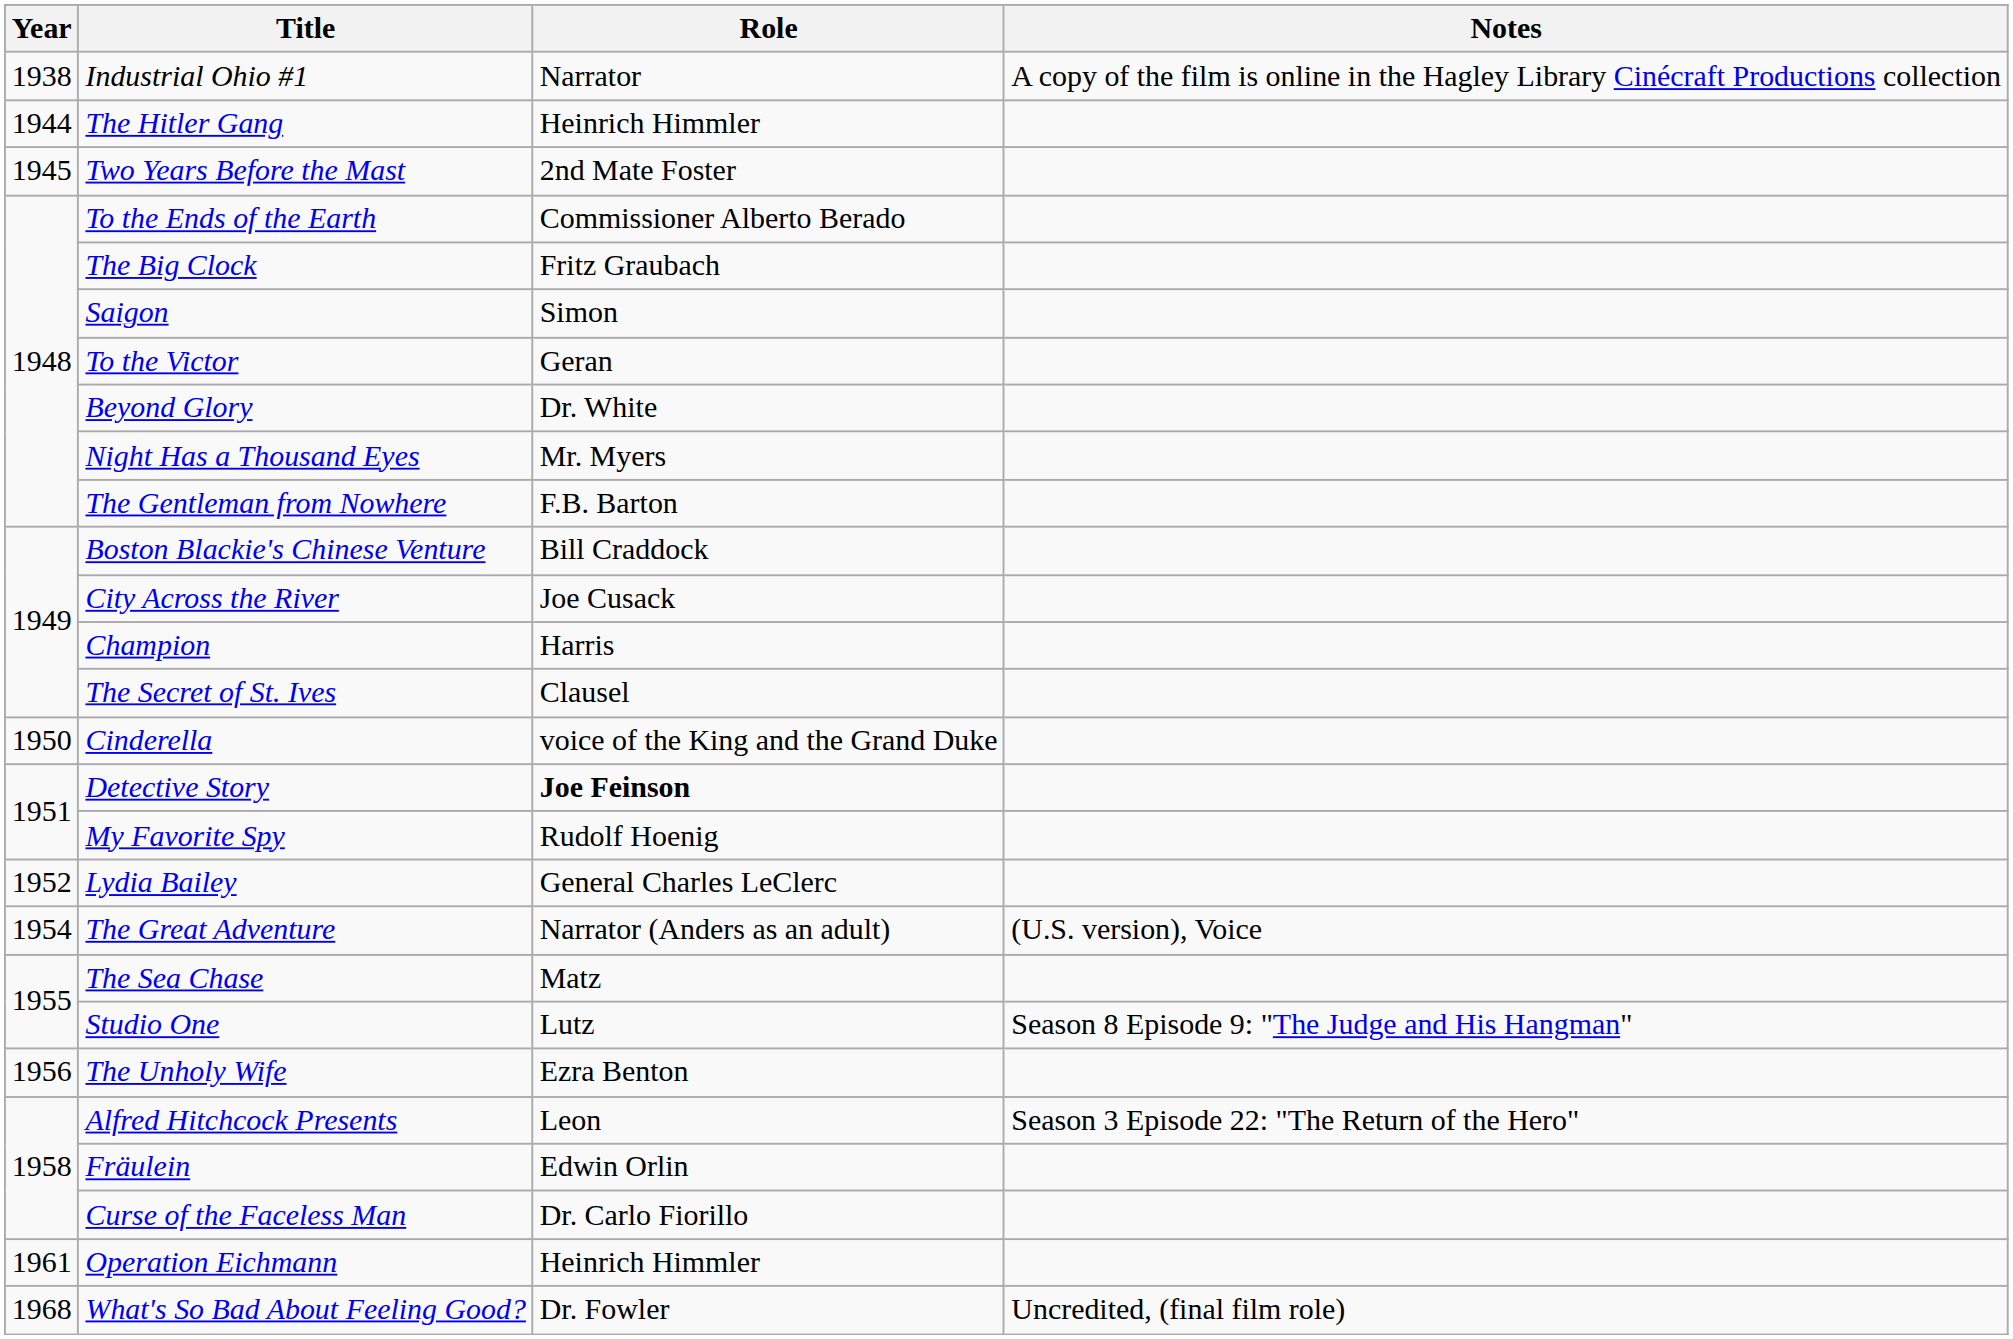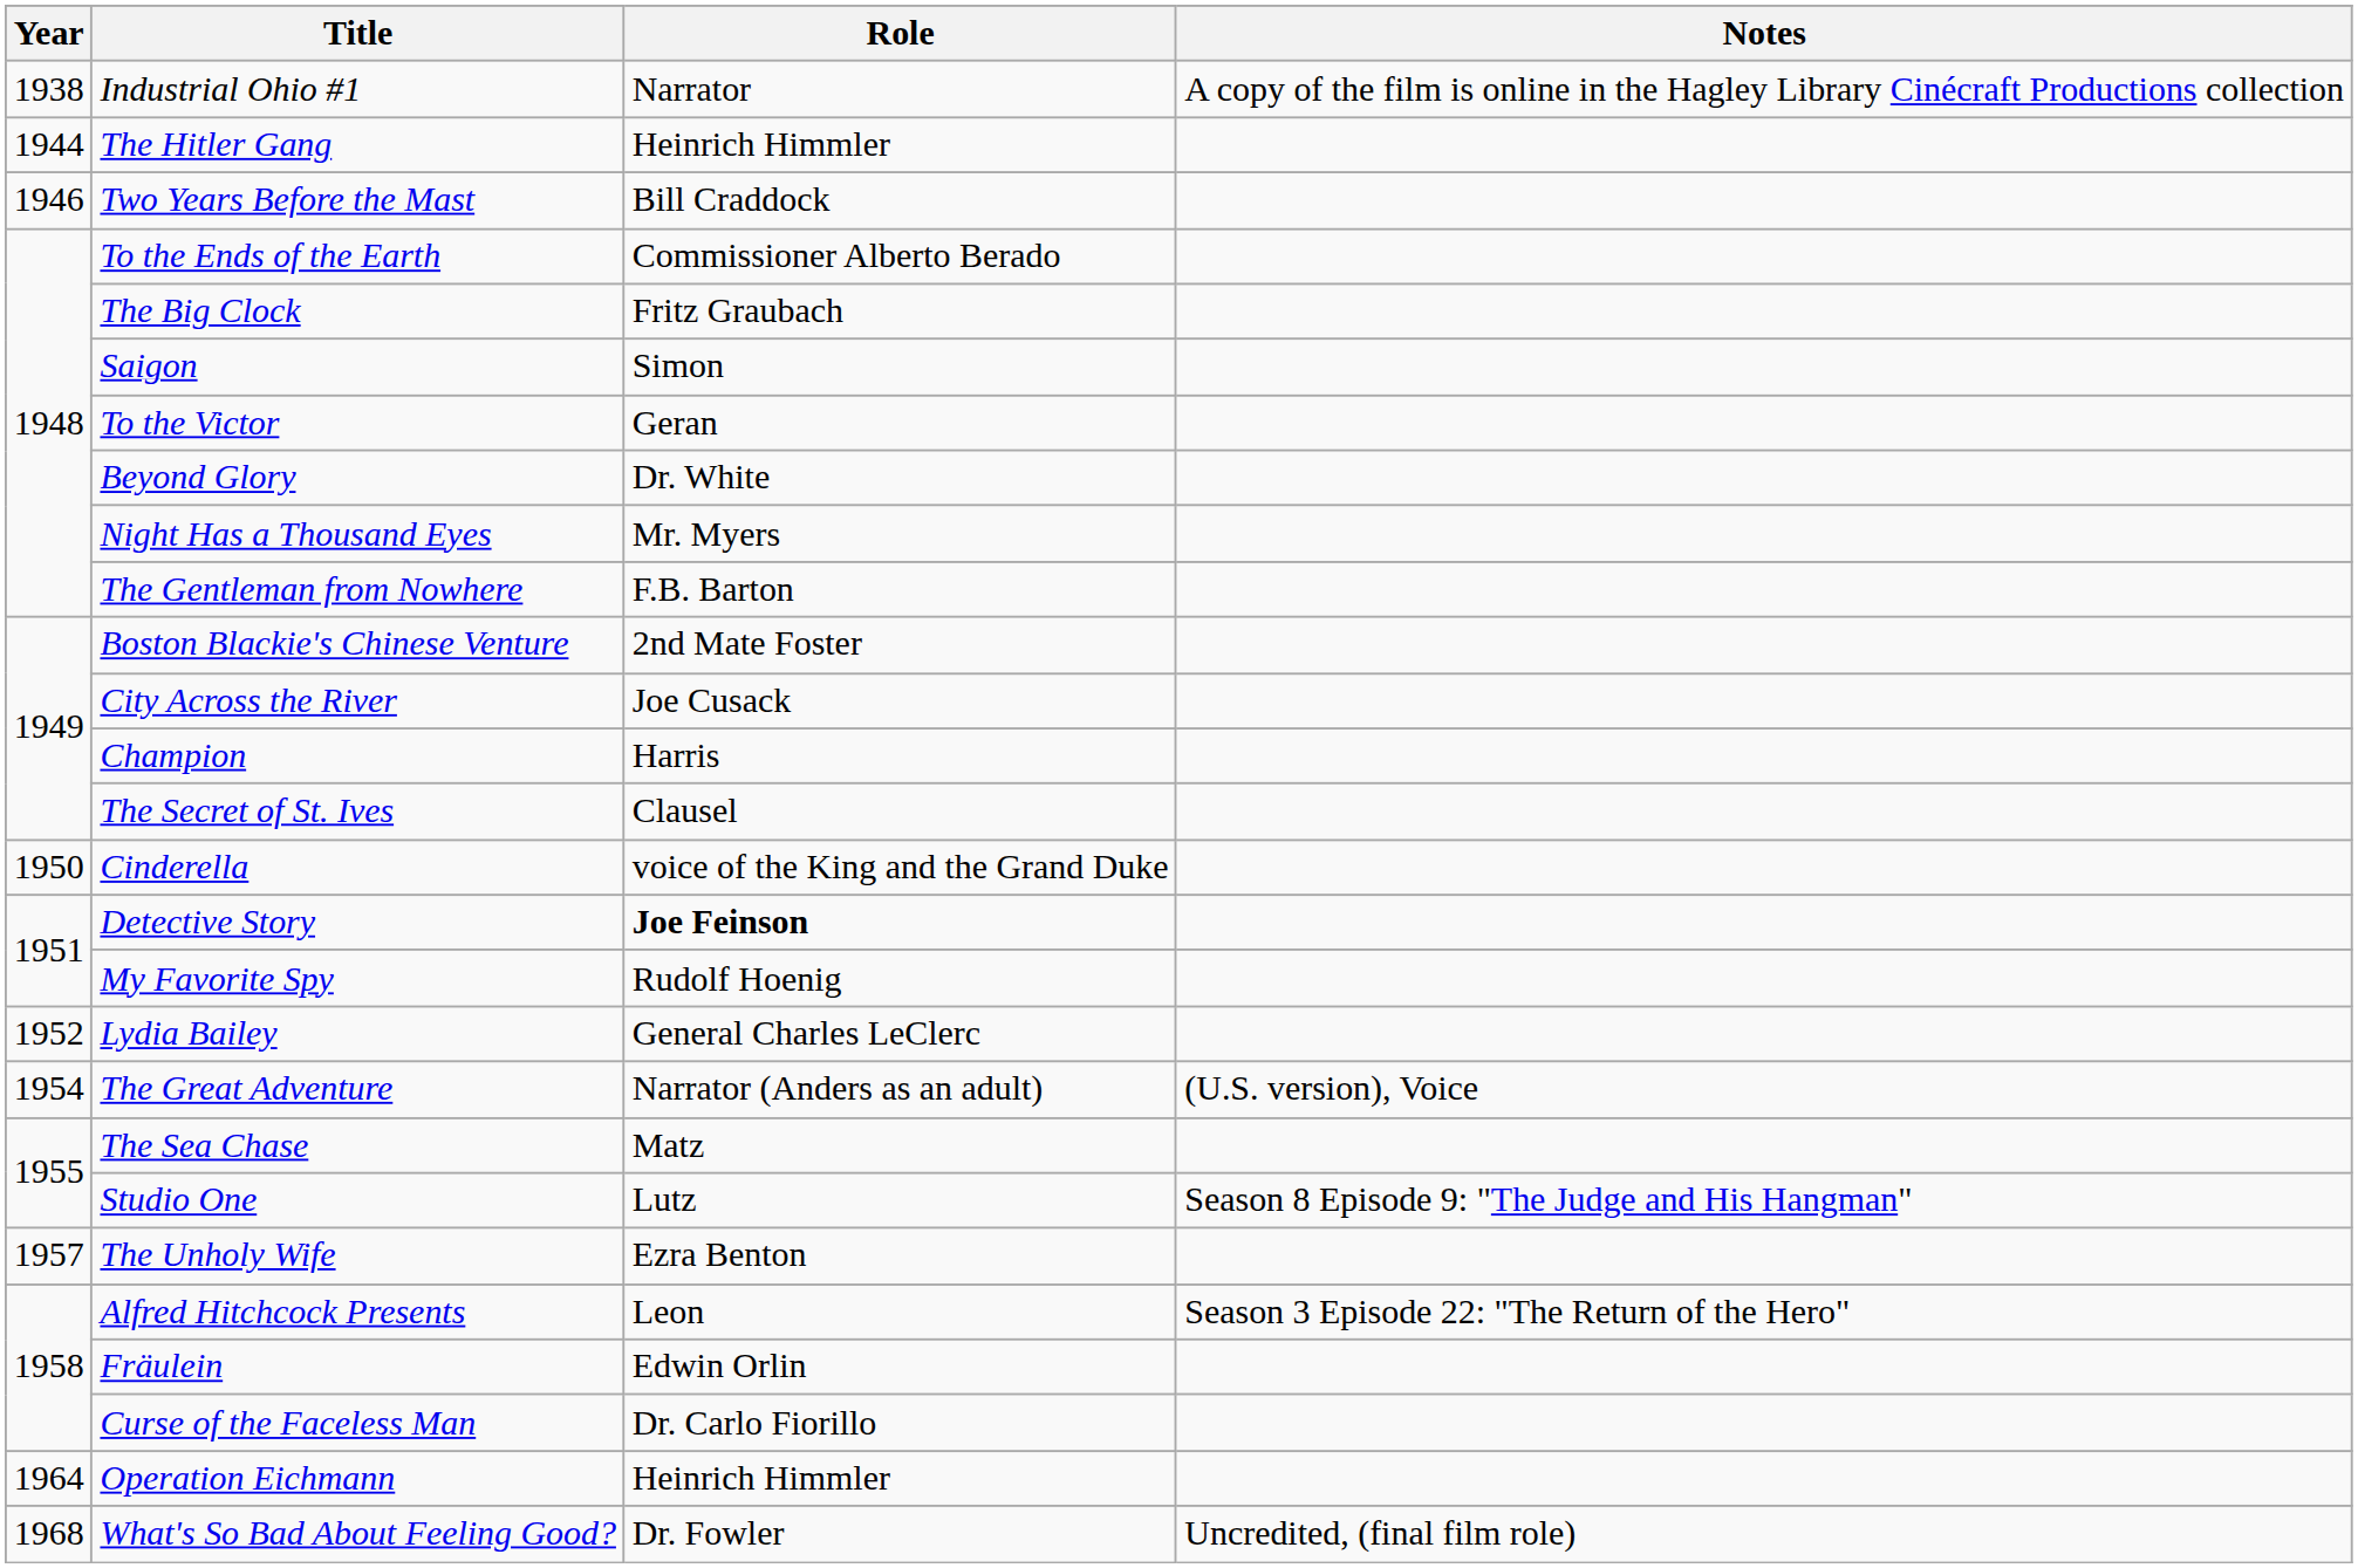 <table class="wikitable">
 <tr>
 <th>Year</th>
 <th>Title</th>
 <th>Role</th>
 <th>Notes</th>
 </tr>
 <tr>
 <td>1938</td>
 <td><em>Industrial Ohio #1</em></td>
 <td>Narrator</td>
 <td>A copy of the film is online in the Hagley Library <a href='#'>Cinécraft Productions</a> collection </td>
 </tr>
 <tr>
 <td>1944</td>
 <td><em><a href='#'>The Hitler Gang</a></em></td>
 <td>Heinrich Himmler</td>
 <td></td>
 </tr>
 <tr>
-<td>1945</td>
+<td>1946</td>
 <td><em><a href='#'>Two Years Before the Mast</a></em></td>
-<td>2nd Mate Foster</td>
+<td>Bill Craddock</td>
 <td></td>
 </tr>
 <tr>
 <td rowspan=7>1948</td>
 <td><em><a href='#'>To the Ends of the Earth</a></em></td>
 <td>Commissioner Alberto Berado</td>
 <td></td>
 </tr>
 <tr>
 <td><em><a href='#'>The Big Clock</a></em></td>
 <td>Fritz Graubach</td>
 <td></td>
 </tr>
 <tr>
 <td><em><a href='#'>Saigon</a></em></td>
 <td>Simon</td>
 <td></td>
 </tr>
 <tr>
 <td><em><a href='#'>To the Victor</a></em></td>
 <td>Geran</td>
 <td></td>
 </tr>
 <tr>
 <td><em><a href='#'>Beyond Glory</a></em></td>
 <td>Dr. White</td>
 <td></td>
 </tr>
 <tr>
 <td><em><a href='#'>Night Has a Thousand Eyes</a></em></td>
 <td>Mr. Myers</td>
 <td></td>
 </tr>
 <tr>
 <td><em><a href='#'>The Gentleman from Nowhere</a></em></td>
 <td>F.B. Barton</td>
 <td></td>
 </tr>
 <tr>
 <td rowspan=4>1949</td>
 <td><em><a href='#'>Boston Blackie's Chinese Venture</a></em></td>
-<td>Bill Craddock</td>
+<td>2nd Mate Foster</td>
 <td></td>
 </tr>
 <tr>
 <td><em><a href='#'>City Across the River</a></em></td>
 <td>Joe Cusack</td>
 <td></td>
 </tr>
 <tr>
 <td><em><a href='#'>Champion</a></em></td>
 <td>Harris</td>
 <td></td>
 </tr>
 <tr>
 <td><em><a href='#'>The Secret of St. Ives</a></em></td>
 <td>Clausel</td>
 <td></td>
 </tr>
 <tr>
 <td>1950</td>
 <td><em><a href='#'>Cinderella</a></em></td>
 <td>voice of the King and the  Grand Duke</td>
 <td></td>
 </tr>
 <tr>
 <td rowspan=2>1951</td>
 <td><em><a href='#'>Detective Story</a></em></td>
 <td><strong>Joe Feinson</strong></td>
 <td></td>
 </tr>
 <tr>
 <td><em><a href='#'>My Favorite Spy</a></em></td>
 <td>Rudolf Hoenig</td>
 <td></td>
 </tr>
 <tr>
 <td>1952</td>
 <td><em><a href='#'>Lydia Bailey</a></em></td>
 <td>General Charles LeClerc</td>
 <td></td>
 </tr>
 <tr>
 <td>1954</td>
 <td><em><a href='#'>The Great Adventure</a></em></td>
 <td>Narrator (Anders as an adult)</td>
 <td>(U.S. version), Voice</td>
 </tr>
 <tr>
 <td rowspan=2>1955</td>
 <td><em><a href='#'>The Sea Chase</a></em></td>
 <td>Matz</td>
 <td></td>
 </tr>
 <tr>
 <td><em><a href='#'>Studio One</a></em></td>
 <td>Lutz</td>
 <td>Season 8 Episode 9: "<a href='#'>The Judge and His Hangman</a>"</td>
 </tr>
 <tr>
-<td>1956</td>
+<td>1957</td>
 <td><em><a href='#'>The Unholy Wife</a></em></td>
 <td>Ezra Benton</td>
 <td></td>
 </tr>
 <tr>
 <td rowspan=3>1958</td>
 <td><em><a href='#'>Alfred Hitchcock Presents</a></em></td>
 <td>Leon</td>
 <td>Season 3 Episode 22: "The Return of the Hero"</td>
 </tr>
 <tr>
 <td><em><a href='#'>Fräulein</a></em></td>
 <td>Edwin Orlin</td>
 <td></td>
 </tr>
 <tr>
 <td><em><a href='#'>Curse of the Faceless Man</a></em></td>
 <td>Dr. Carlo Fiorillo</td>
 <td></td>
 </tr>
 <tr>
-<td>1961</td>
+<td>1964</td>
 <td><em><a href='#'>Operation Eichmann</a></em></td>
 <td>Heinrich Himmler</td>
 <td></td>
 </tr>
 <tr>
 <td>1968</td>
 <td><em><a href='#'>What's So Bad About Feeling Good?</a></em></td>
 <td>Dr. Fowler</td>
 <td>Uncredited, (final film role)</td>
 </tr>
 </table>
